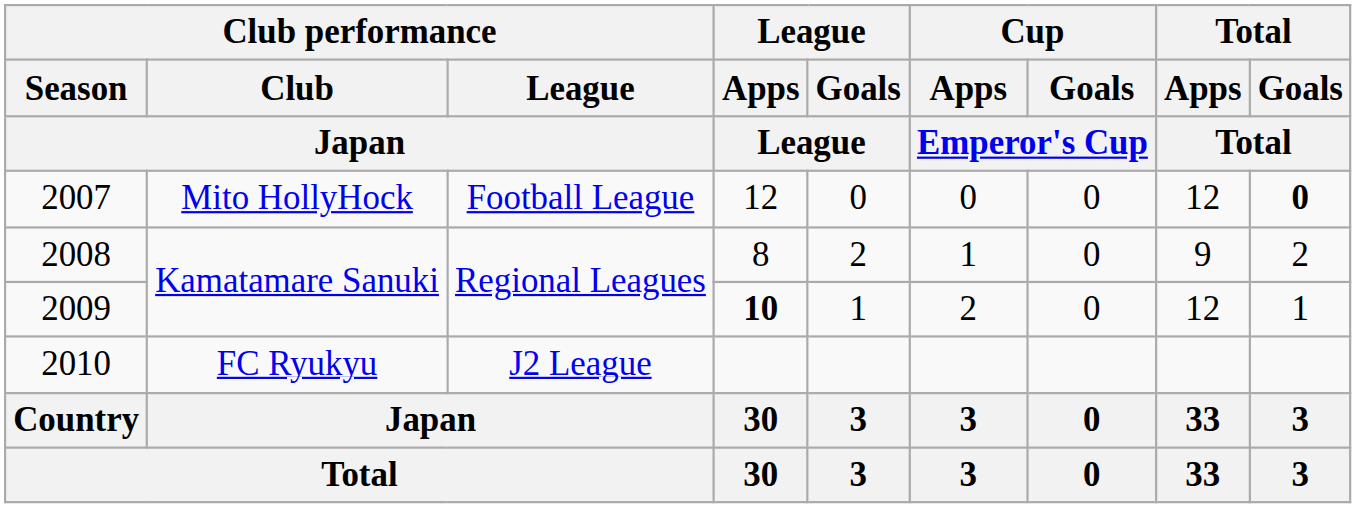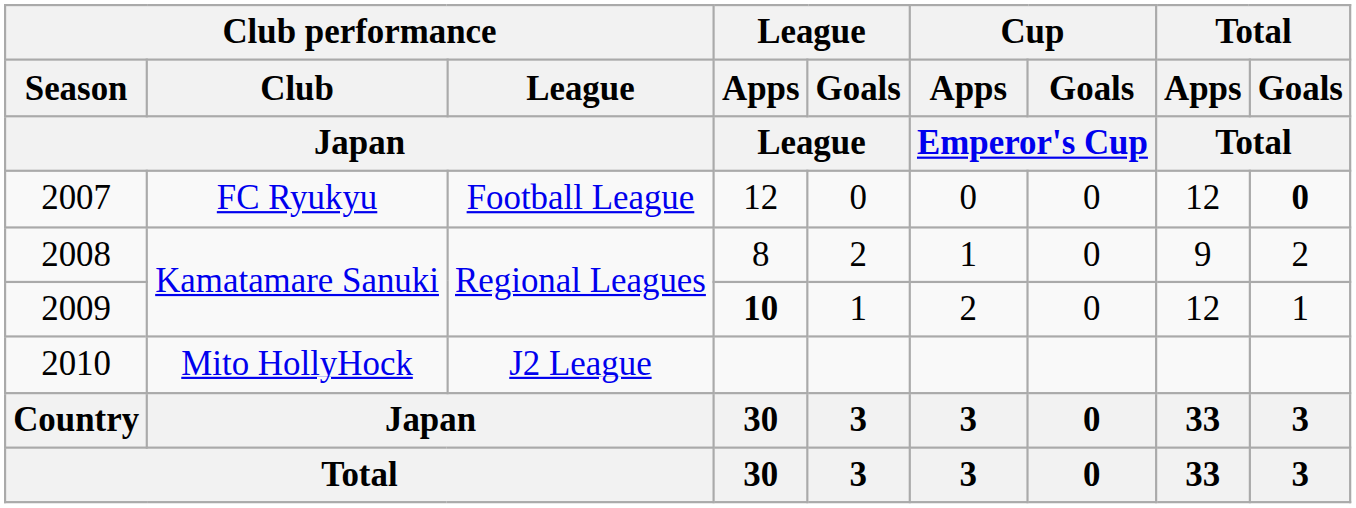 <table class="wikitable" style="text-align:center;">
 <tr>
 <th colspan=3>Club performance</th>
 <th colspan=2>League</th>
 <th colspan=2>Cup</th>
 <th colspan=2>Total</th>
 </tr>
 <tr>
 <th>Season</th>
 <th>Club</th>
 <th>League</th>
 <th>Apps</th>
 <th>Goals</th>
 <th>Apps</th>
 <th>Goals</th>
 <th>Apps</th>
 <th>Goals</th>
 </tr>
 <tr>
 <th colspan=3>Japan</th>
 <th colspan=2>League</th>
 <th colspan=2><a href='#'>Emperor's Cup</a></th>
 <th colspan=2>Total</th>
 </tr>
 <tr>
 <td>2007</td>
-<td><a href='#'>Mito HollyHock</a></td>
+<td><a href='#'>FC Ryukyu</a></td>
 <td><a href='#'>Football League</a></td>
 <td>12</td>
 <td>0</td>
 <td>0</td>
 <td>0</td>
 <td>12</td>
 <td><strong>0</strong></td>
 </tr>
 <tr>
 <td>2008</td>
 <td rowspan="2"><a href='#'>Kamatamare Sanuki</a></td>
 <td rowspan="2"><a href='#'>Regional Leagues</a></td>
 <td>8</td>
 <td>2</td>
 <td>1</td>
 <td>0</td>
 <td>9</td>
 <td>2</td>
 </tr>
 <tr>
 <td>2009</td>
 <td><strong>10</strong></td>
 <td>1</td>
 <td>2</td>
 <td>0</td>
 <td>12</td>
 <td>1</td>
 </tr>
 <tr>
 <td>2010</td>
-<td><a href='#'>FC Ryukyu</a></td>
+<td><a href='#'>Mito HollyHock</a></td>
 <td><a href='#'>J2 League</a></td>
 <td></td>
 <td></td>
 <td></td>
 <td></td>
 <td></td>
 <td></td>
 </tr>
 <tr>
 <th rowspan=1>Country</th>
 <th colspan=2>Japan</th>
 <th>30</th>
 <th>3</th>
 <th>3</th>
 <th>0</th>
 <th>33</th>
 <th>3</th>
 </tr>
 <tr>
 <th colspan=3>Total</th>
 <th>30</th>
 <th>3</th>
 <th>3</th>
 <th>0</th>
 <th>33</th>
 <th>3</th>
 </tr>
 </table>
